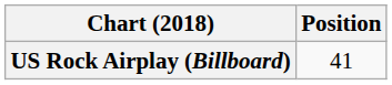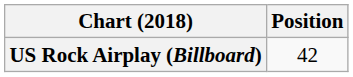 <table class="wikitable plainrowheaders" style="text-align:center">
 <tr>
 <th>Chart (2018)</th>
 <th>Position</th>
 </tr>
 <tr>
 <th scope="row">US Rock Airplay (<em>Billboard</em>)</th>
-<td>41</td>
+<td>42</td>
 </tr>
 </table>
